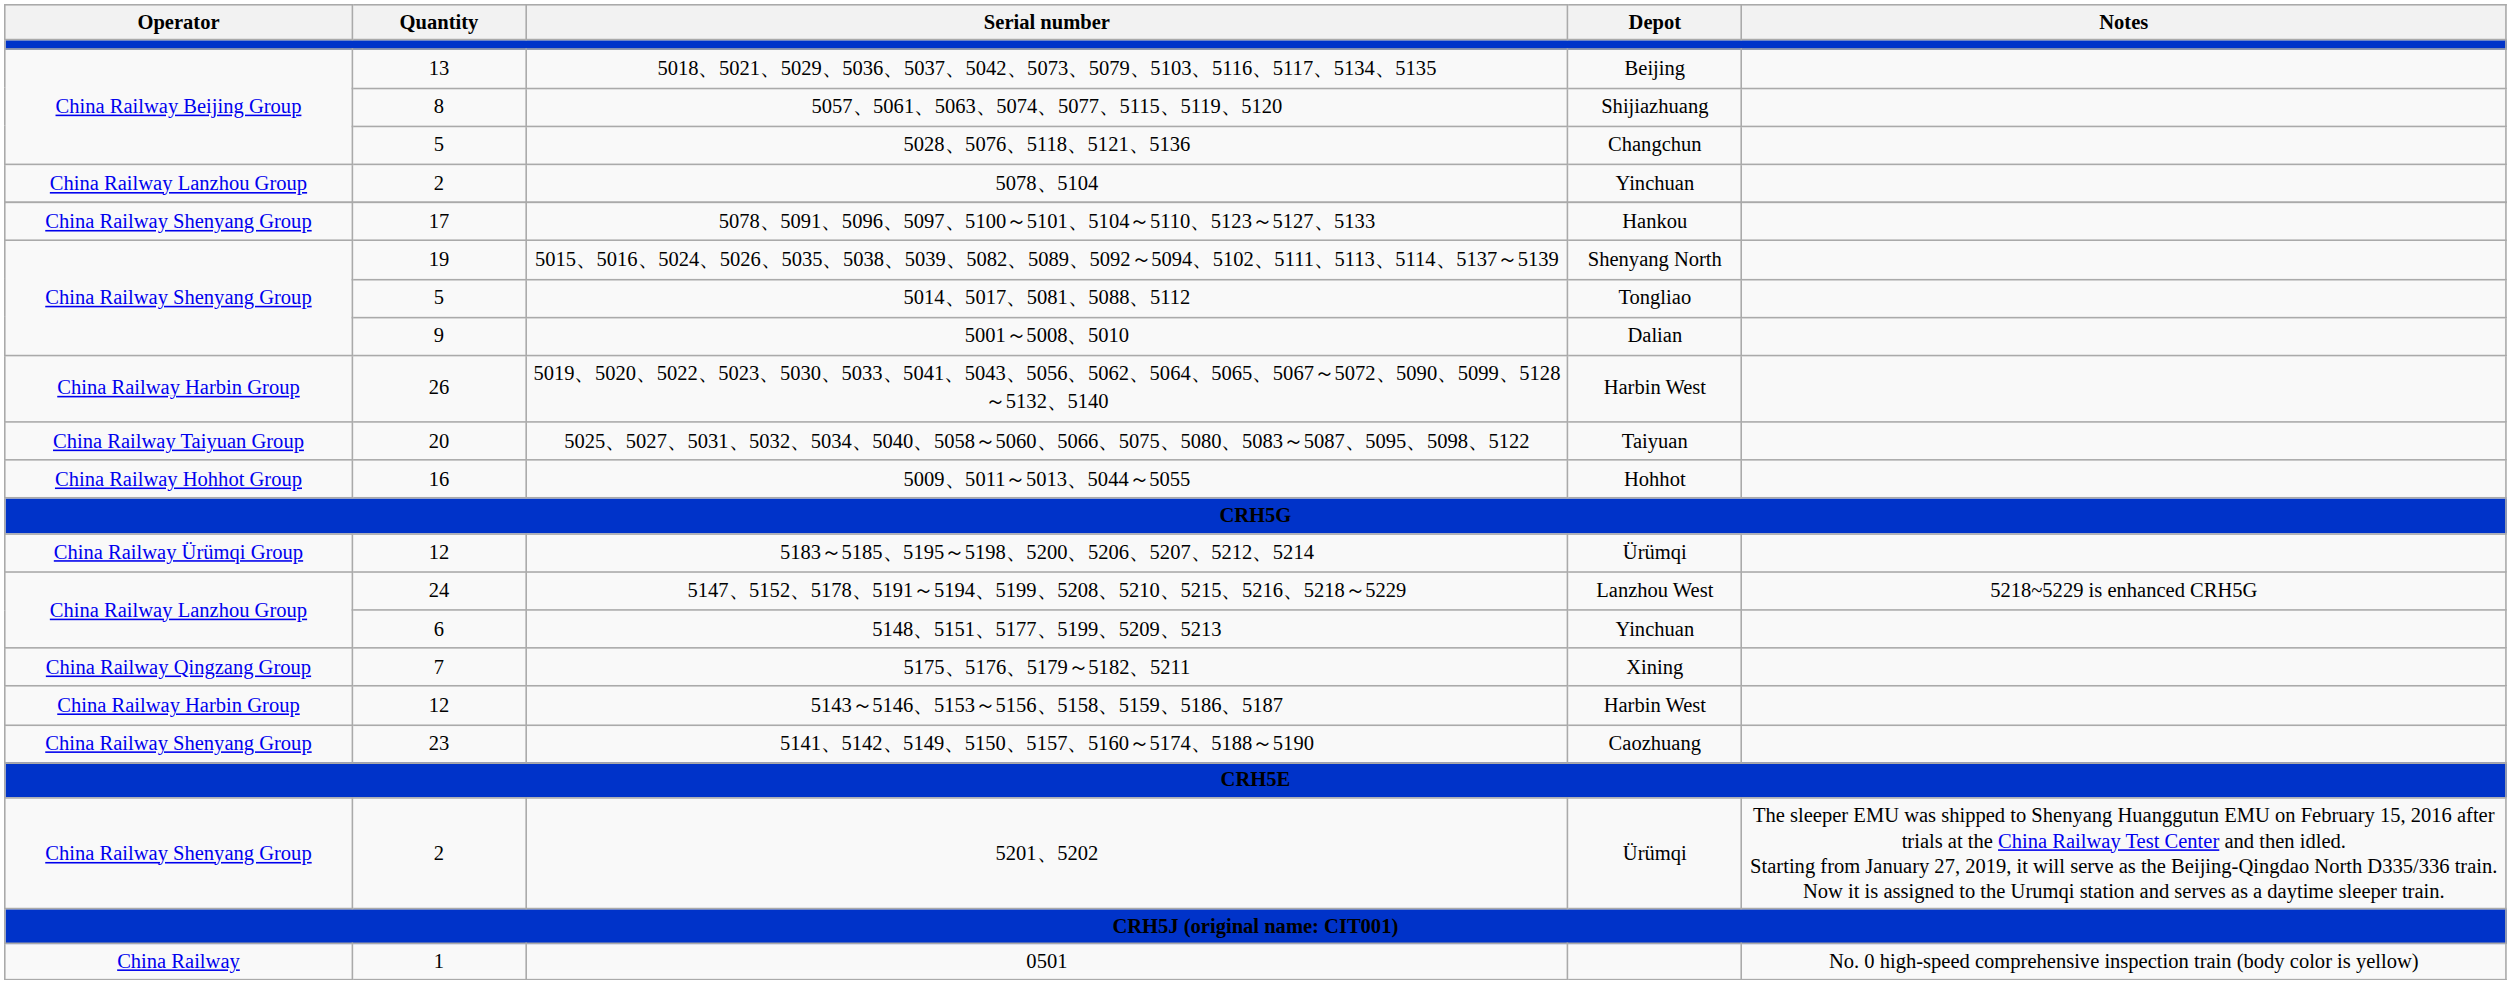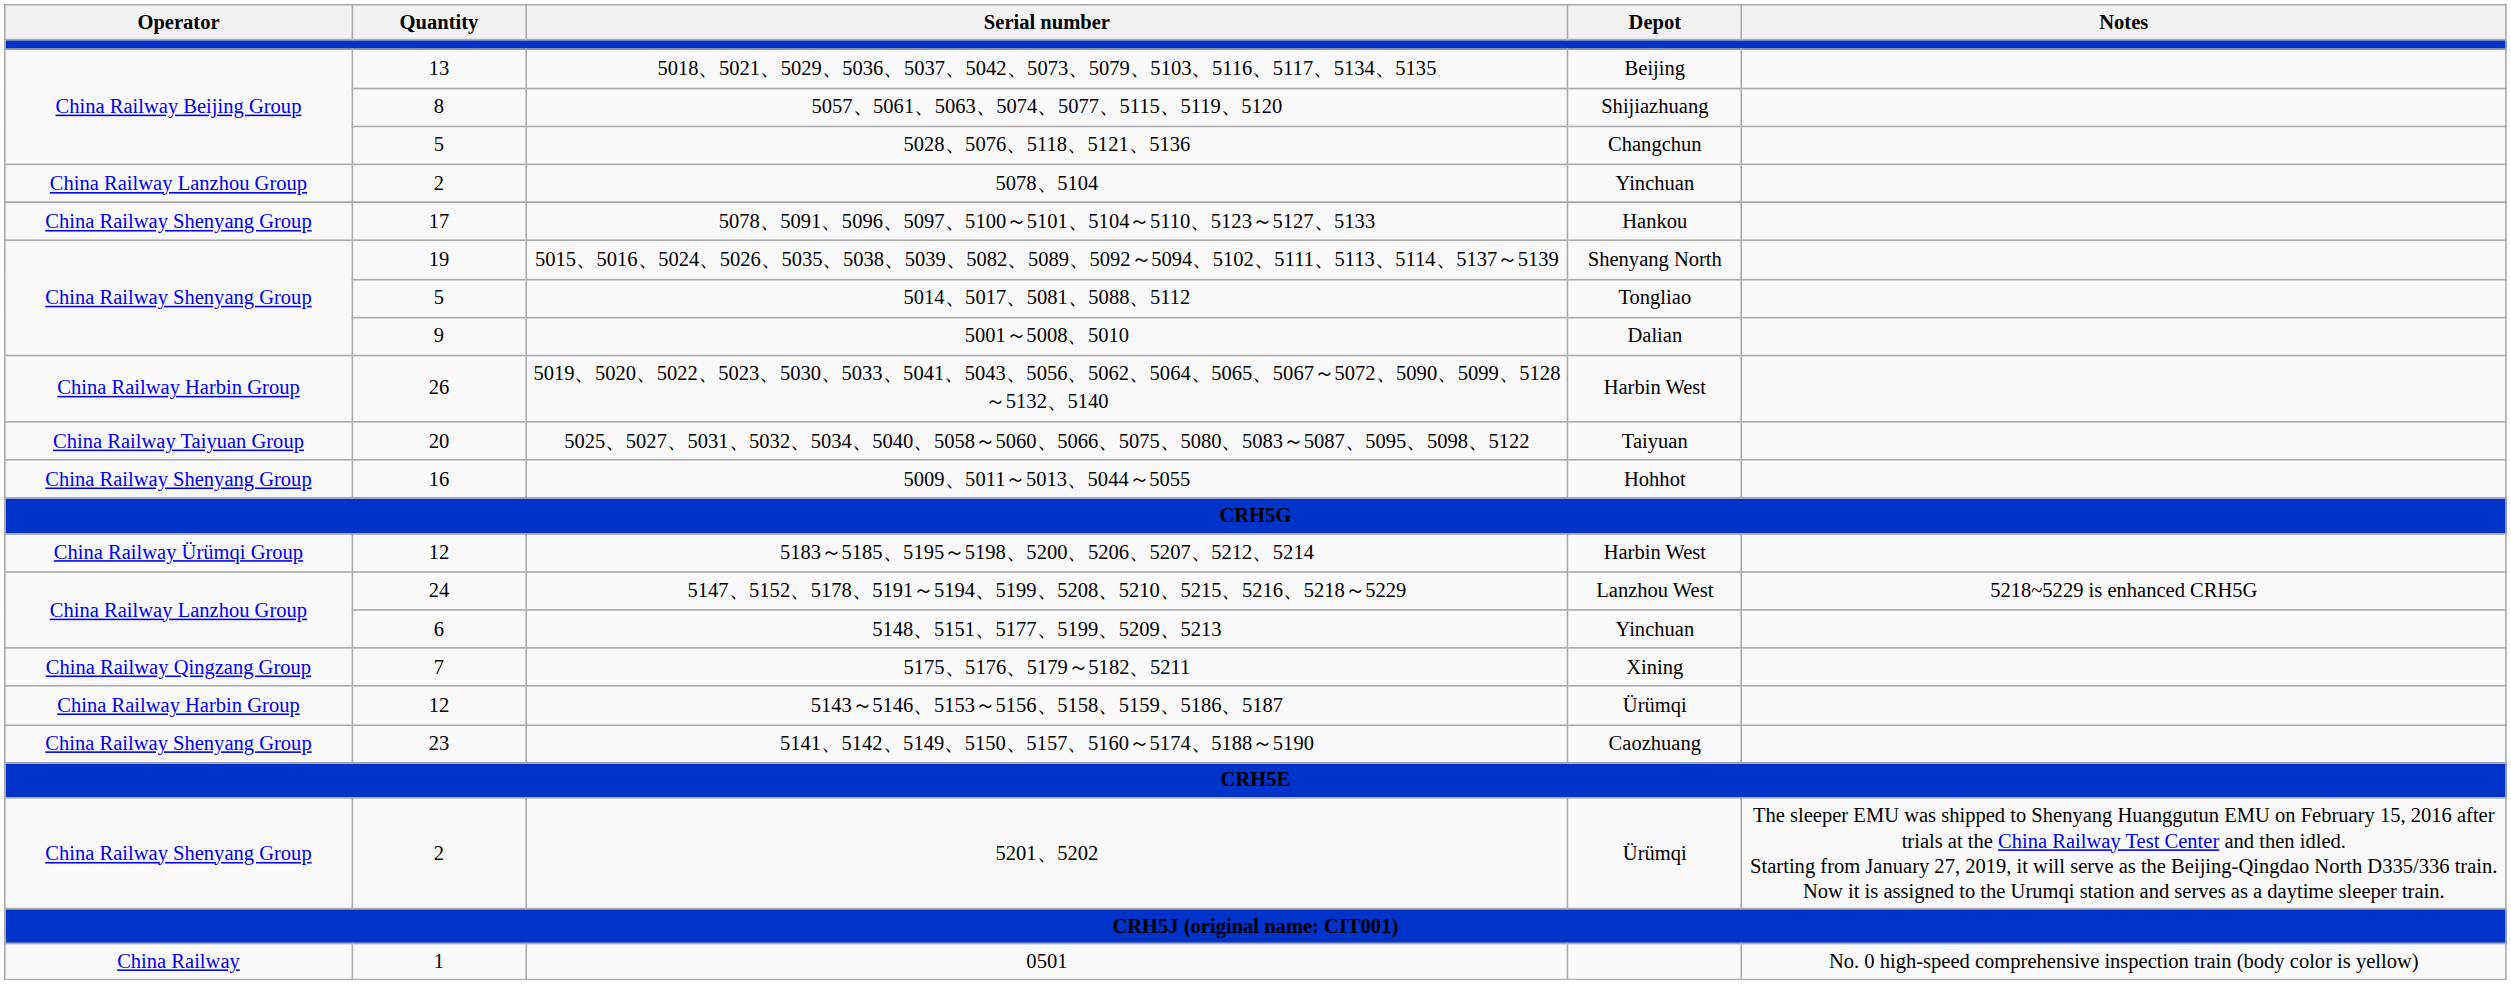 <table class="wikitable"  style="width:100%; text-align: center; font-size: small;">
 <tr>
 <th style="width:10%"><strong>Operator</strong></th>
 <th style="width:5%"><strong>Quantity</strong></th>
 <th style="width:30%"><strong>Serial number</strong></th>
 <th style="width:5%"><strong>Depot</strong></th>
 <th style="width:22%"><strong>Notes</strong></th>
 </tr>
 <tr style="text-align:center; background:#0033c9;">
 <td colspan = 6><strong></strong></td>
 </tr>
 <tr>
 <td rowspan=3><a href='#'>China Railway Beijing Group</a></td>
 <td>13</td>
 <td>5018、5021、5029、5036、5037、5042、5073、5079、5103、5116、5117、5134、5135</td>
 <td>Beijing</td>
 <td></td>
 </tr>
 <tr>
 <td>8</td>
 <td>5057、5061、5063、5074、5077、5115、5119、5120</td>
 <td>Shijiazhuang</td>
 <td></td>
 </tr>
 <tr>
 <td>5</td>
 <td>5028、5076、5118、5121、5136</td>
 <td>Changchun</td>
 <td></td>
 </tr>
 <tr>
 <td><a href='#'>China Railway Lanzhou Group</a></td>
 <td>2</td>
 <td>5078、5104</td>
 <td>Yinchuan</td>
 <td></td>
 </tr>
 <tr>
 </tr>
 <tr>
 <td><a href='#'>China Railway Shenyang Group</a></td>
 <td>17</td>
 <td>5078、5091、5096、5097、5100～5101、5104～5110、5123～5127、5133</td>
 <td>Hankou</td>
 <td></td>
 </tr>
 <tr>
 <td rowspan=3><a href='#'>China Railway Shenyang Group</a></td>
 <td>19</td>
 <td>5015、5016、5024、5026、5035、5038、5039、5082、5089、5092～5094、5102、5111、5113、5114、5137～5139</td>
 <td>Shenyang North</td>
 <td></td>
 </tr>
 <tr>
 <td>5</td>
 <td>5014、5017、5081、5088、5112</td>
 <td>Tongliao</td>
 <td></td>
 </tr>
 <tr>
 <td>9</td>
 <td>5001～5008、5010</td>
 <td>Dalian</td>
 <td></td>
 </tr>
 <tr>
 <td><a href='#'>China Railway Harbin Group</a></td>
 <td>26</td>
 <td>5019、5020、5022、5023、5030、5033、5041、5043、5056、5062、5064、5065、5067～5072、5090、5099、5128～5132、5140</td>
 <td>Harbin West</td>
 <td></td>
 </tr>
 <tr>
 <td><a href='#'>China Railway Taiyuan Group</a></td>
 <td>20</td>
 <td>5025、5027、5031、5032、5034、5040、5058～5060、5066、5075、5080、5083～5087、5095、5098、5122</td>
 <td>Taiyuan</td>
 <td></td>
 </tr>
 <tr>
-<td><a href='#'>China Railway Hohhot Group</a></td>
+<td><a href='#'>China Railway Shenyang Group</a></td>
 <td>16</td>
 <td>5009、5011～5013、5044～5055</td>
 <td>Hohhot</td>
 <td></td>
 </tr>
 <tr align=center bgcolor=#0033c9>
 <td colspan = 6><span><strong>CRH5G</strong></span></td>
 </tr>
 <tr>
 <td><a href='#'>China Railway Ürümqi Group</a></td>
 <td>12</td>
 <td>5183～5185、5195～5198、5200、5206、5207、5212、5214</td>
-<td>Ürümqi</td>
+<td>Harbin West</td>
 <td></td>
 </tr>
 <tr>
 <td rowspan=2><a href='#'>China Railway Lanzhou Group</a></td>
 <td>24</td>
 <td>5147、5152、5178、5191～5194、5199、5208、5210、5215、5216、5218～5229</td>
 <td>Lanzhou West</td>
 <td>5218~5229 is enhanced CRH5G</td>
 </tr>
 <tr>
 <td>6</td>
 <td>5148、5151、5177、5199、5209、5213</td>
 <td>Yinchuan</td>
 <td></td>
 </tr>
 <tr>
 <td><a href='#'>China Railway Qingzang Group</a></td>
 <td>7</td>
 <td>5175、5176、5179～5182、5211</td>
 <td>Xining</td>
 <td></td>
 </tr>
 <tr>
 <td><a href='#'>China Railway Harbin Group </a></td>
 <td>12</td>
 <td>5143～5146、5153～5156、5158、5159、5186、5187</td>
-<td>Harbin West</td>
+<td>Ürümqi</td>
 <td></td>
 </tr>
 <tr>
 <td><a href='#'>China Railway Shenyang Group</a></td>
 <td>23</td>
 <td>5141、5142、5149、5150、5157、5160～5174、5188～5190</td>
 <td>Caozhuang</td>
 <td></td>
 </tr>
 <tr>
 </tr>
 <tr align=center bgcolor=#0033c9>
 <td colspan = 6><span><strong>CRH5E</strong></span></td>
 </tr>
 <tr>
 <td><a href='#'>China Railway Shenyang Group</a></td>
 <td>2</td>
 <td>5201、5202</td>
 <td>Ürümqi</td>
 <td>The sleeper EMU was shipped to Shenyang Huanggutun EMU on February 15, 2016 after trials at the <a href='#'>China Railway Test Center</a> and then idled.<br>Starting from January 27, 2019, it will serve as the Beijing-Qingdao North D335/336 train. Now it is assigned to the Urumqi station and serves as a daytime sleeper train.</td>
 </tr>
 <tr align=center bgcolor=#0033c9>
 <td colspan = 6><span><strong>CRH5J (original name: CIT001)</strong></span></td>
 </tr>
 <tr>
 <td><a href='#'>China Railway</a></td>
 <td>1</td>
 <td>0501</td>
 <td></td>
 <td>No. 0 high-speed comprehensive inspection train (body color is yellow)</td>
 </tr>
 </table>
